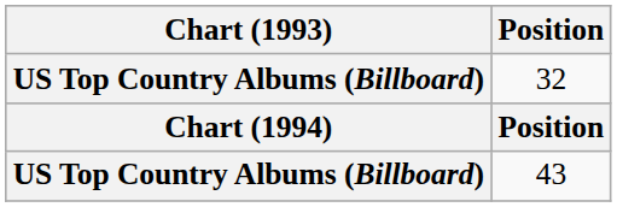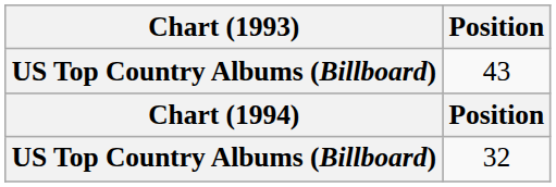 <table class="wikitable plainrowheaders" style="text-align:center">
 <tr>
 <th scope="col">Chart (1993)</th>
 <th scope="col">Position</th>
 </tr>
 <tr>
 <th scope="row">US Top Country Albums (<em>Billboard</em>)</th>
-<td>32</td>
+<td>43</td>
 </tr>
 <tr>
 <th scope="col">Chart (1994)</th>
 <th scope="col">Position</th>
 </tr>
 <tr>
 <th scope="row">US Top Country Albums (<em>Billboard</em>)</th>
-<td>43</td>
+<td>32</td>
 </tr>
 </table>
